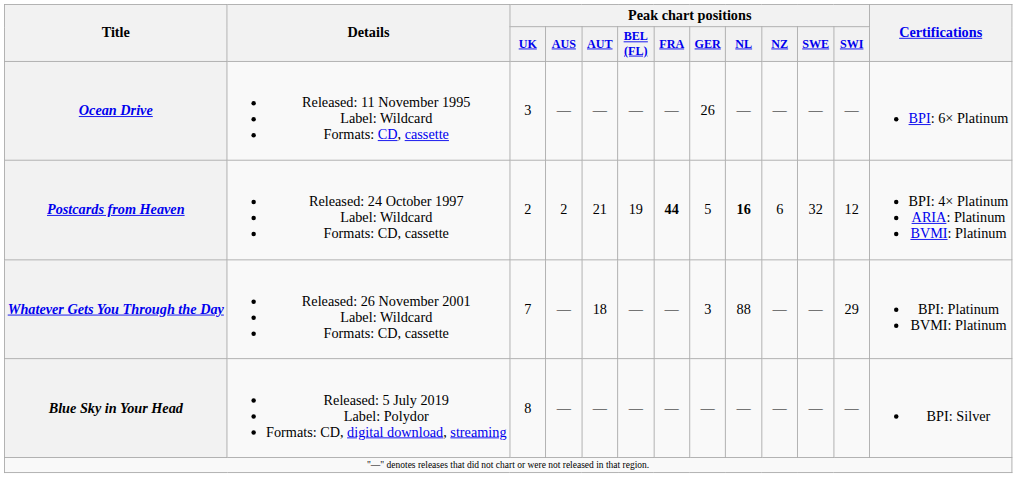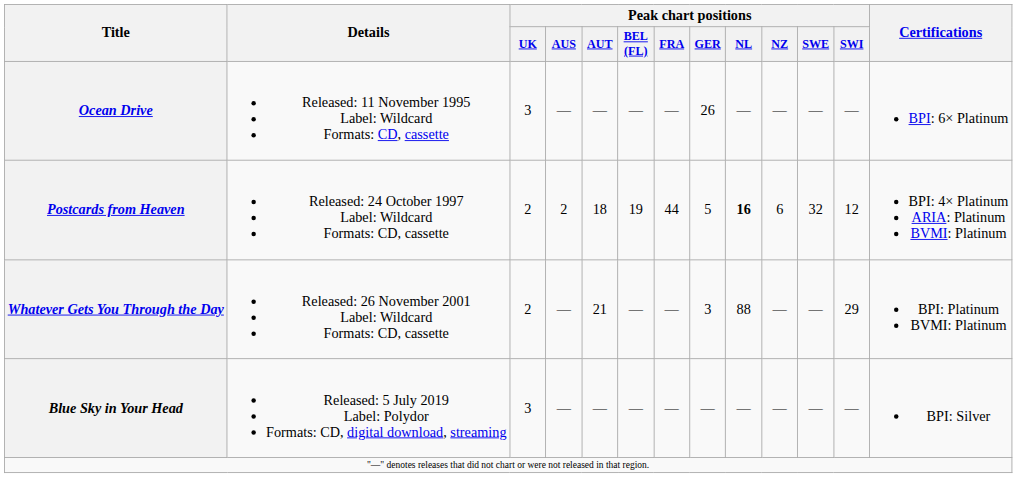 <table class="wikitable plainrowheaders" style="text-align:center;">
 <tr>
 <th scope="col" rowspan="2">Title</th>
 <th scope="col" rowspan="2">Details</th>
 <th scope="col" colspan="10">Peak chart positions</th>
 <th scope="col" rowspan="2"><a href='#'>Certifications</a></th>
 </tr>
 <tr>
 <th scope="col" style="width:2.5em;font-size:85%;"><a href='#'>UK</a><br></th>
 <th scope="col" style="width:2.5em;font-size:85%;"><a href='#'>AUS</a><br></th>
 <th scope="col" style="width:2.5em;font-size:85%;"><a href='#'>AUT</a><br></th>
 <th scope="col" style="width:2.5em;font-size:85%;"><a href='#'>BEL<br>(FL)</a><br></th>
 <th scope="col" style="width:2.5em;font-size:85%;"><a href='#'>FRA</a><br></th>
 <th scope="col" style="width:2.5em;font-size:85%;"><a href='#'>GER</a><br></th>
 <th scope="col" style="width:2.5em;font-size:85%;"><a href='#'>NL</a><br></th>
 <th scope="col" style="width:2.5em;font-size:85%;"><a href='#'>NZ</a><br></th>
 <th scope="col" style="width:2.5em;font-size:85%;"><a href='#'>SWE</a><br></th>
 <th scope="col" style="width:2.5em;font-size:85%;"><a href='#'>SWI</a><br></th>
 </tr>
 <tr>
 <th scope="row"><em><a href='#'>Ocean Drive</a></em></th>
 <td><br><ul><li>Released: 11 November 1995</li><li>Label: Wildcard </li><li>Formats: <a href='#'>CD</a>, <a href='#'>cassette</a></li></ul></td>
 <td>3</td>
 <td>—</td>
 <td>—</td>
 <td>—</td>
 <td>—</td>
 <td>26</td>
 <td>—</td>
 <td>—</td>
 <td>—</td>
 <td>—</td>
 <td><br><ul><li><a href='#'>BPI</a>: 6× Platinum</li></ul></td>
 </tr>
 <tr>
 <th scope="row"><em><a href='#'>Postcards from Heaven</a></em></th>
 <td><br><ul><li>Released: 24 October 1997</li><li>Label: Wildcard </li><li>Formats: CD, cassette</li></ul></td>
 <td>2</td>
 <td>2</td>
-<td>21</td>
+<td>18</td>
 <td>19</td>
-<td><strong>44</strong></td>
+<td>44</td>
 <td>5</td>
 <td><strong>16</strong></td>
 <td>6</td>
 <td>32</td>
 <td>12</td>
 <td><br><ul><li>BPI: 4× Platinum</li><li><a href='#'>ARIA</a>: Platinum</li><li><a href='#'>BVMI</a>: Platinum</li></ul></td>
 </tr>
 <tr>
 <th scope="row"><em><a href='#'>Whatever Gets You Through the Day</a></em></th>
 <td><br><ul><li>Released: 26 November 2001</li><li>Label: Wildcard </li><li>Formats: CD, cassette</li></ul></td>
-<td>7</td>
+<td>2</td>
 <td>—</td>
-<td>18</td>
+<td>21</td>
 <td>—</td>
 <td>—</td>
 <td>3</td>
 <td>88</td>
 <td>—</td>
 <td>—</td>
 <td>29</td>
 <td><br><ul><li>BPI: Platinum</li><li>BVMI: Platinum</li></ul></td>
 </tr>
 <tr>
 <th scope="row"><em>Blue Sky in Your Head</em></th>
 <td><br><ul><li>Released: 5 July 2019</li><li>Label: Polydor</li><li>Formats: CD, <a href='#'>digital download</a>, <a href='#'>streaming</a></li></ul></td>
-<td>8</td>
+<td>3</td>
 <td>—</td>
 <td>—</td>
 <td>—</td>
 <td>—</td>
 <td>—</td>
 <td>—</td>
 <td>—</td>
 <td>—</td>
 <td>—</td>
 <td><br><ul><li>BPI: Silver</li></ul></td>
 </tr>
 <tr>
 <td colspan="14" style="font-size:8pt">"—" denotes releases that did not chart or were not released in that region.</td>
 </tr>
 </table>
